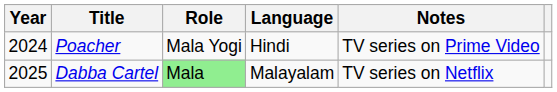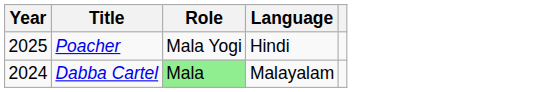 <table class="wikitable plainrowheaders sortable">
 <tr>
 <th scope="col">Year</th>
 <th scope="col">Title</th>
 <th scope="col">Role</th>
 <th scope="col">Language</th>
-<th scope="col" class="unsortable">Notes</th>
 <th scope="col" class="unsortable"></th>
 </tr>
 <tr>
-<td>2024</td>
+<td>2025</td>
 <td><em><a href='#'>Poacher</a></em></td>
 <td>Mala Yogi</td>
 <td>Hindi</td>
-<td>TV series on <a href='#'>Prime Video</a></td>
 <td style="text-align: center;"></td>
 </tr>
 <tr>
-<td>2025</td>
+<td>2024</td>
 <td><em><a href='#'>Dabba Cartel</a></em></td>
 <td style="background: lightgreen;">Mala</td>
 <td>Malayalam</td>
-<td>TV series on <a href='#'>Netflix</a></td>
 <td style="text-align: center;"></td>
 </tr>
 </table>
